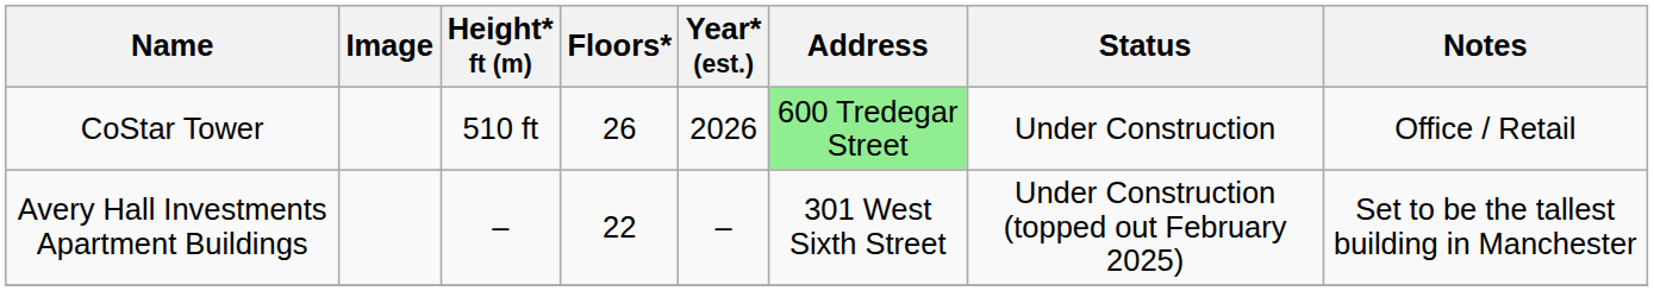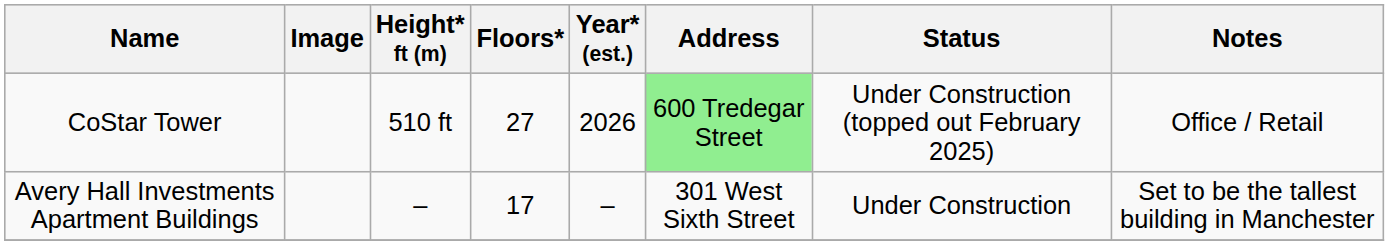 <table class="wikitable sortable" style="text-align:center">
 <tr>
 <th>Name</th>
 <th class=unsortable>Image</th>
 <th>Height*<br><small>ft (m)</small></th>
 <th>Floors*</th>
 <th>Year*<br><small>(est.)</small></th>
 <th>Address</th>
 <th>Status</th>
 <th class="unsortable">Notes</th>
 </tr>
 <tr>
 <td>CoStar Tower</td>
 <td></td>
 <td>510 ft</td>
-<td>26</td>
+<td>27</td>
 <td>2026</td>
 <td style="background: lightgreen;">600 Tredegar Street</td>
-<td>Under Construction</td>
+<td>Under Construction (topped out February 2025)</td>
 <td>Office / Retail</td>
 </tr>
 <tr>
 <td>Avery Hall Investments Apartment Buildings</td>
 <td></td>
 <td>–</td>
-<td>22</td>
+<td>17</td>
 <td>–</td>
 <td>301 West Sixth Street</td>
-<td>Under Construction (topped out February 2025)</td>
+<td>Under Construction</td>
 <td>Set to be the tallest building in Manchester</td>
 </tr>
 <tr>
 </tr>
 </table>
